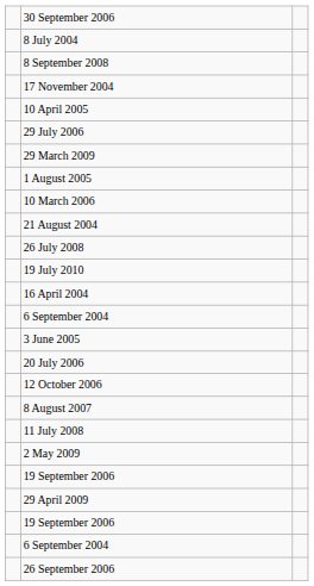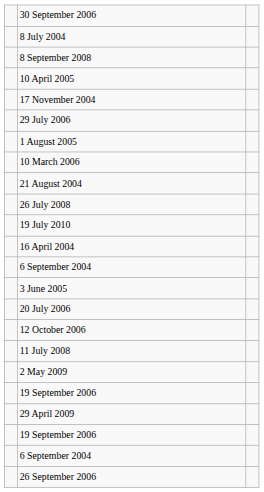 <table class="wikitable" style="font-size: 89%; float: left; width: 26em; margin-right: 1em; height: 700px">
 <tr>
 <td></td>
 <td>30 September 2006</td>
 <td></td>
 </tr>
 <tr>
 <td></td>
 <td>8 July 2004</td>
 <td></td>
 </tr>
 <tr>
 <td></td>
 <td>8 September 2008</td>
 <td></td>
 </tr>
 <tr>
 <td></td>
+<td>10 April 2005</td>
+<td></td>
+</tr>
+<tr>
+<td></td>
 <td>17 November 2004</td>
 <td></td>
 </tr>
 <tr>
 <td></td>
-<td>10 April 2005</td>
-<td></td>
-</tr>
-<tr>
-<td></td>
 <td>29 July 2006</td>
-<td></td>
-</tr>
-<tr>
-<td></td>
-<td>29 March 2009</td>
 <td></td>
 </tr>
 <tr>
 <td></td>
 <td>1 August 2005</td>
 <td></td>
 </tr>
 <tr>
 <td></td>
 <td>10 March 2006</td>
 <td></td>
 </tr>
 <tr>
 <td></td>
 <td>21 August 2004</td>
 <td></td>
 </tr>
 <tr>
 <td></td>
 <td>26 July 2008</td>
 <td></td>
 </tr>
 <tr>
 <td></td>
 <td>19 July 2010</td>
 <td></td>
 </tr>
 <tr>
 <td></td>
 <td>16 April 2004</td>
 <td></td>
 </tr>
 <tr>
 <td></td>
 <td>6 September 2004</td>
 <td></td>
 </tr>
 <tr>
 <td></td>
 <td>3 June 2005</td>
 <td></td>
 </tr>
 <tr>
 <td></td>
 <td>20 July 2006</td>
 <td></td>
 </tr>
 <tr>
 <td></td>
 <td>12 October 2006</td>
 <td></td>
 </tr>
 <tr>
 <td></td>
-<td>8 August 2007</td>
-<td></td>
-</tr>
-<tr>
-<td></td>
 <td>11 July 2008</td>
 <td></td>
 </tr>
 <tr>
 <td></td>
 <td>2 May 2009</td>
 <td></td>
 </tr>
 <tr>
 <td></td>
 <td>19 September 2006</td>
 <td></td>
 </tr>
 <tr>
 <td></td>
 <td>29 April 2009</td>
 <td></td>
 </tr>
 <tr>
 <td></td>
 <td>19 September 2006</td>
 <td></td>
 </tr>
 <tr>
 <td></td>
 <td>6 September 2004</td>
 <td></td>
 </tr>
 <tr>
 <td></td>
 <td>26 September 2006</td>
 <td></td>
 </tr>
 </table>
